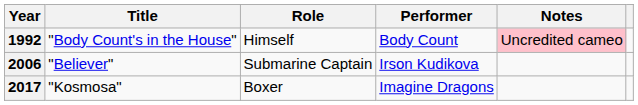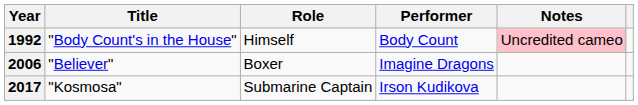 <table class="wikitable plainrowheaders sortable" style="margin-right: 0;">
 <tr>
 <th scope="col">Year</th>
 <th scope="col">Title</th>
 <th scope="col">Role</th>
 <th scope="col">Performer</th>
 <th scope="col" class="unsortable">Notes</th>
 <th scope="col" class="unsortable"></th>
 </tr>
 <tr>
 <th scope=row>1992</th>
 <td>"<a href='#'>Body Count's in the House</a>"</td>
 <td>Himself</td>
 <td><a href='#'>Body Count</a></td>
 <td style="background: pink;">Uncredited cameo</td>
 <td style="text-align:center;"></td>
 </tr>
 <tr>
 <th scope=row>2006</th>
 <td>"<a href='#'>Believer</a>"</td>
-<td>Submarine Captain</td>
-<td><a href='#'>Irson Kudikova</a></td>
+<td>Boxer</td>
+<td><a href='#'>Imagine Dragons</a></td>
 <td></td>
 <td></td>
 </tr>
 <tr>
 <th scope=row>2017</th>
 <td>"Kosmosa"</td>
-<td>Boxer</td>
-<td><a href='#'>Imagine Dragons</a></td>
+<td>Submarine Captain</td>
+<td><a href='#'>Irson Kudikova</a></td>
 <td></td>
 <td></td>
 </tr>
 </table>
